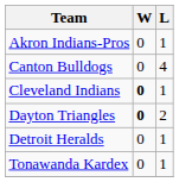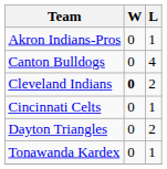 <table class="wikitable">
 <tr lp>
 <th>Team</th>
 <th>W</th>
 <th>L</th>
 </tr>
 <tr>
 <td><a href='#'>Akron Indians-Pros</a></td>
 <td>0</td>
 <td>1</td>
 </tr>
 <tr>
 <td><a href='#'>Canton Bulldogs</a></td>
 <td>0</td>
 <td>4</td>
 </tr>
 <tr>
 <td><a href='#'>Cleveland Indians</a></td>
 <td><strong>0</strong></td>
+<td>2</td>
+</tr>
+<tr>
+<td><a href='#'>Cincinnati Celts</a></td>
+<td>0</td>
 <td>1</td>
 </tr>
 <tr>
 <td><a href='#'>Dayton Triangles</a></td>
-<td><strong>0</strong></td>
+<td>0</td>
 <td>2</td>
-</tr>
-<tr>
-<td><a href='#'>Detroit Heralds</a></td>
-<td>0</td>
-<td>1</td>
 </tr>
 <tr>
 <td><a href='#'>Tonawanda Kardex</a></td>
 <td>0</td>
 <td>1</td>
 </tr>
 <tr>
 </tr>
 </table>
